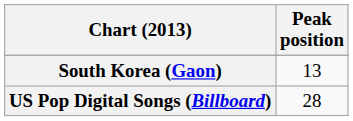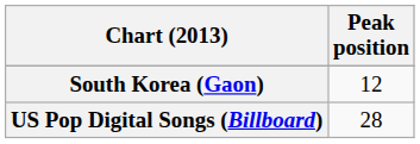 <table class="wikitable sortable plainrowheaders">
 <tr>
 <th scope="col">Chart (2013)</th>
 <th scope="col">Peak<br>position</th>
 </tr>
 <tr>
 </tr>
 <tr>
 <th scope="row">South Korea (<a href='#'>Gaon</a>)</th>
-<td style="text-align:center;">13</td>
+<td style="text-align:center;">12</td>
 </tr>
 <tr>
 <th scope="row">US Pop Digital Songs (<em><a href='#'>Billboard</a></em>)</th>
 <td style="text-align:center;">28</td>
 </tr>
 </table>
